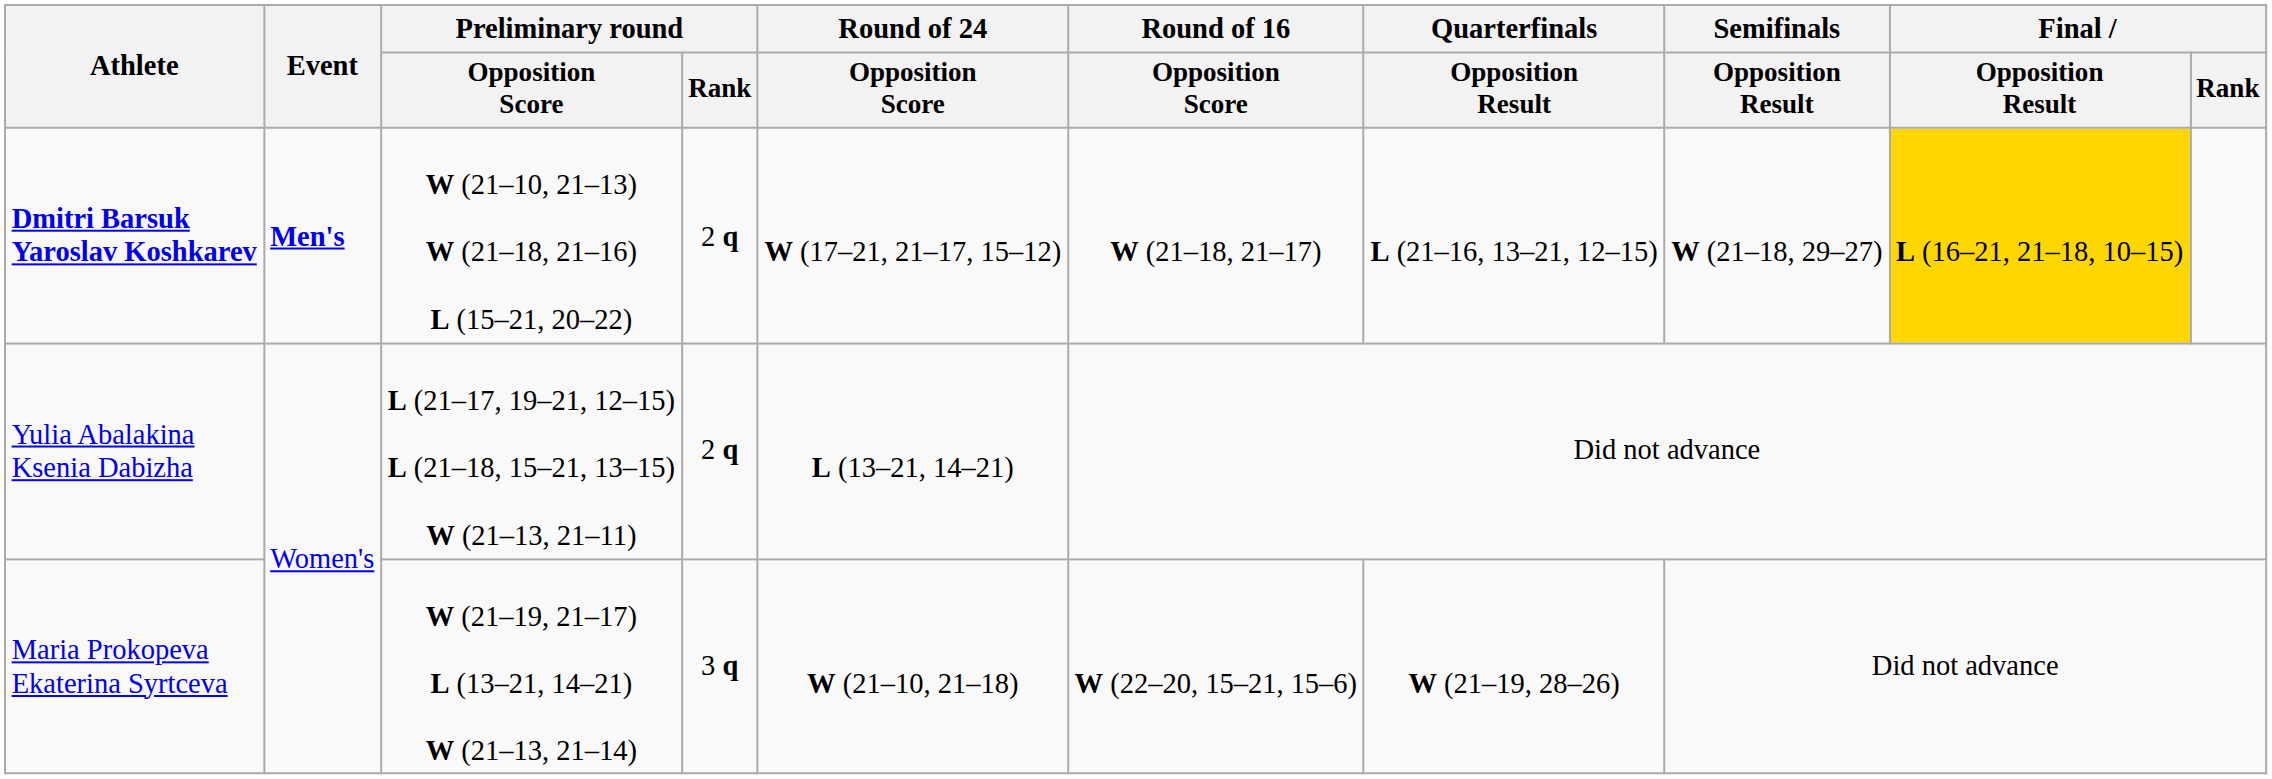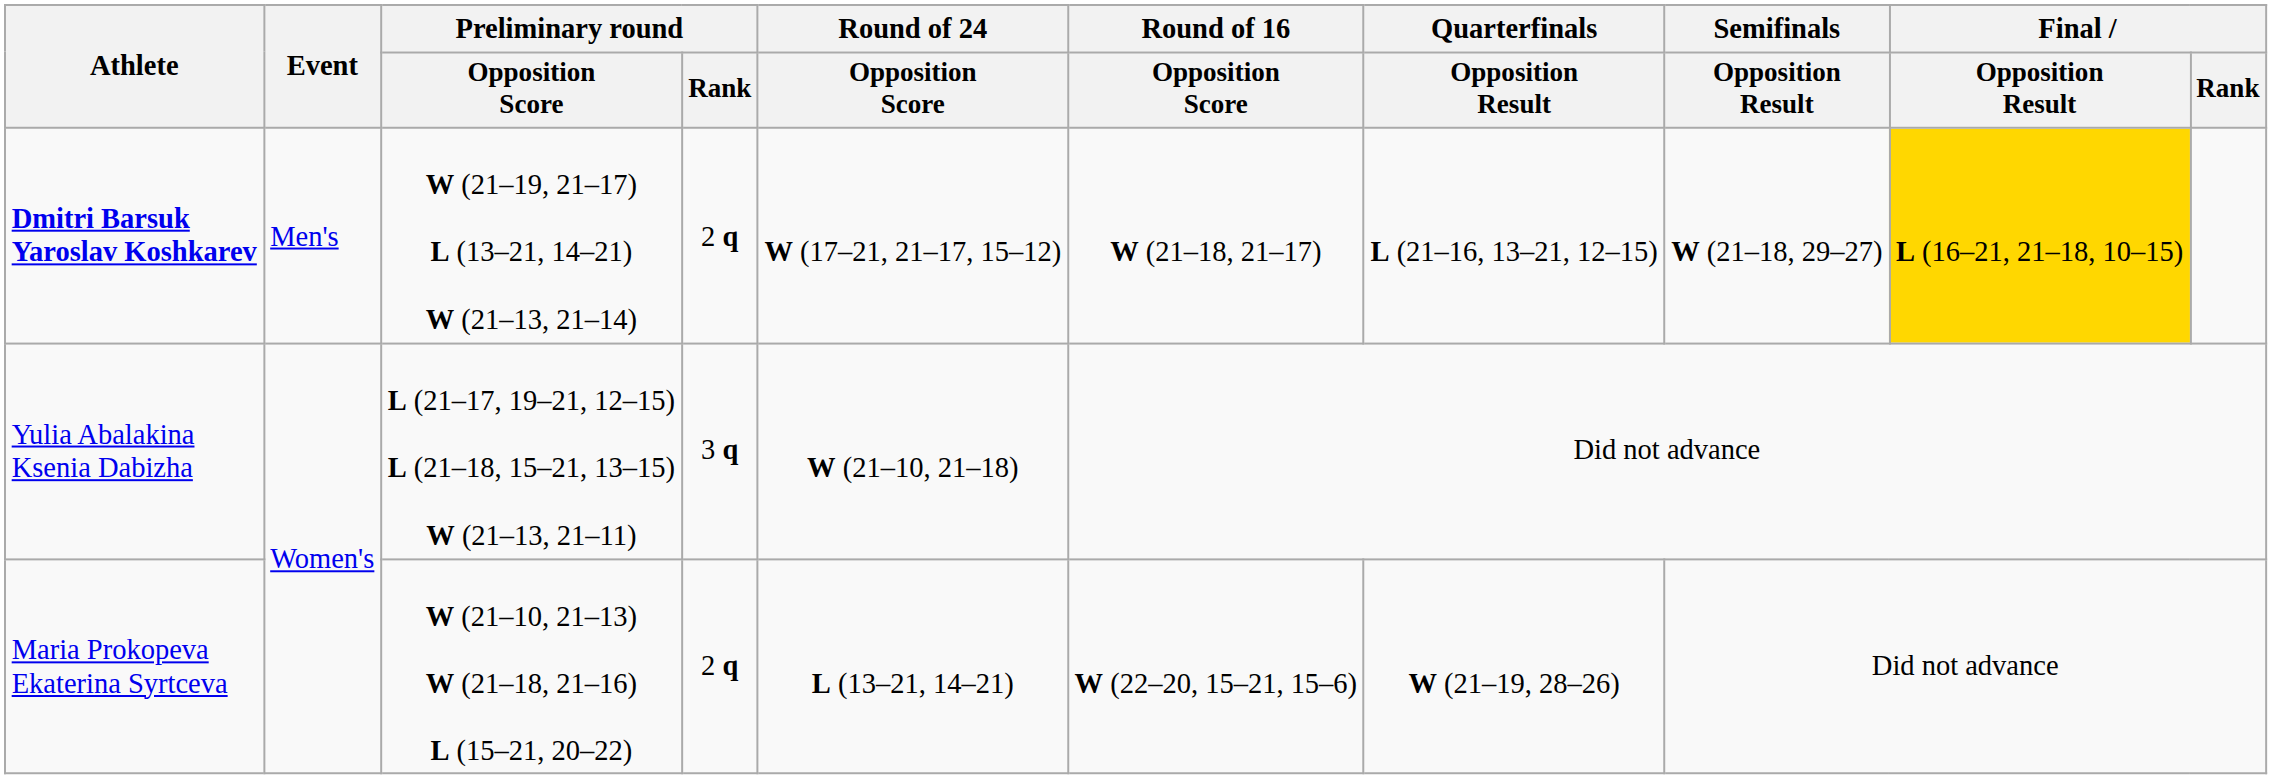 <table class="wikitable" style="text-align:center; font-size:90%">
 <tr>
 <th rowspan=2>Athlete</th>
 <th rowspan=2>Event</th>
 <th colspan=2>Preliminary round</th>
 <th>Round of 24</th>
 <th>Round of 16</th>
 <th>Quarterfinals</th>
 <th>Semifinals</th>
 <th colspan=2>Final / </th>
 </tr>
 <tr style="font-size:95%">
 <th>Opposition<br>Score</th>
 <th>Rank</th>
 <th>Opposition<br>Score</th>
 <th>Opposition<br>Score</th>
 <th>Opposition<br>Result</th>
 <th>Opposition<br>Result</th>
 <th>Opposition<br>Result</th>
 <th>Rank</th>
 </tr>
 <tr>
 <td align=left><strong><a href='#'>Dmitri Barsuk</a><br><a href='#'>Yaroslav Koshkarev</a></strong></td>
-<td align=left><strong><a href='#'>Men's</a></strong></td>
-<td><br><strong>W</strong> (21–10, 21–13)<br><br><strong>W</strong> (21–18, 21–16)<br><br><strong>L</strong> (15–21, 20–22)</td>
+<td align=left><a href='#'>Men's</a></td>
+<td><br><strong>W</strong> (21–19, 21–17)<br><br><strong>L</strong> (13–21, 14–21)<br><br><strong>W</strong> (21–13, 21–14)</td>
 <td>2 <strong>q</strong></td>
 <td><br><strong>W</strong> (17–21, 21–17, 15–12)</td>
 <td><br><strong>W</strong> (21–18, 21–17)</td>
 <td><br><strong>L</strong> (21–16, 13–21, 12–15)</td>
 <td><br><strong>W</strong> (21–18, 29–27)</td>
 <td style="background: gold;"><br><strong>L</strong> (16–21, 21–18, 10–15)</td>
 <td></td>
 </tr>
 <tr>
 <td align=left><a href='#'>Yulia Abalakina</a><br><a href='#'>Ksenia Dabizha</a></td>
 <td rowspan=2 align=left><a href='#'>Women's</a></td>
 <td><br><strong>L</strong> (21–17, 19–21, 12–15)<br><br><strong>L</strong> (21–18, 15–21, 13–15)<br><br><strong>W</strong> (21–13, 21–11)</td>
-<td>2 <strong>q</strong></td>
-<td><br><strong>L</strong> (13–21, 14–21)</td>
+<td>3 <strong>q</strong></td>
+<td><br><strong>W</strong> (21–10, 21–18)</td>
 <td colspan=5>Did not advance</td>
 </tr>
 <tr>
 <td align=left><a href='#'>Maria Prokopeva</a><br><a href='#'>Ekaterina Syrtceva</a></td>
-<td><br><strong>W</strong> (21–19, 21–17)<br><br><strong>L</strong> (13–21, 14–21)<br><br><strong>W</strong> (21–13, 21–14)</td>
-<td>3 <strong>q</strong></td>
-<td><br><strong>W</strong> (21–10, 21–18)</td>
+<td><br><strong>W</strong> (21–10, 21–13)<br><br><strong>W</strong> (21–18, 21–16)<br><br><strong>L</strong> (15–21, 20–22)</td>
+<td>2 <strong>q</strong></td>
+<td><br><strong>L</strong> (13–21, 14–21)</td>
 <td><br><strong>W</strong> (22–20, 15–21, 15–6)</td>
 <td><br><strong>W</strong> (21–19, 28–26)</td>
 <td colspan=3>Did not advance</td>
 </tr>
 </table>
